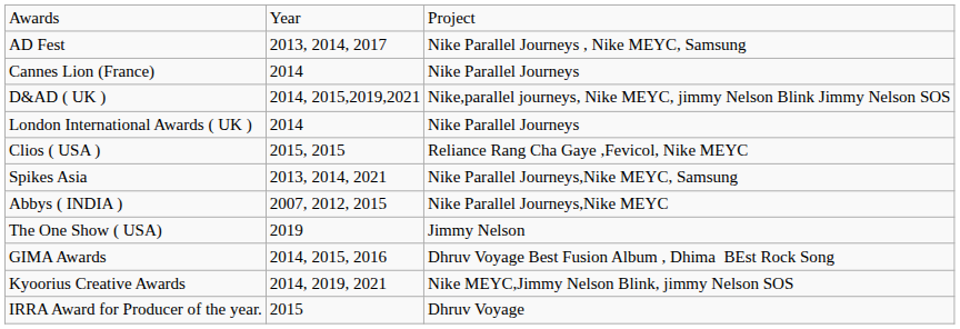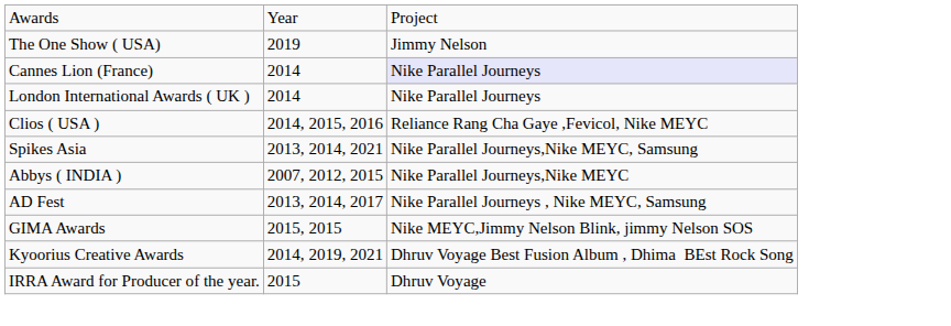 <table class="wikitable">
 <tr>
 <td>Awards</td>
 <td>Year</td>
 <td>Project</td>
 </tr>
 <tr>
-<td>AD Fest</td>
-<td>2013, 2014, 2017</td>
-<td>Nike Parallel Journeys , Nike MEYC, Samsung</td>
+<td>The One Show ( USA)</td>
+<td>2019</td>
+<td>Jimmy Nelson</td>
 </tr>
 <tr>
 <td>Cannes Lion (France)</td>
 <td>2014</td>
-<td>Nike Parallel Journeys</td>
-</tr>
-<tr>
-<td>D&AD ( UK )</td>
-<td>2014, 2015,2019,2021</td>
-<td>Nike,parallel journeys, Nike MEYC, jimmy Nelson Blink Jimmy Nelson SOS</td>
+<td style="background: lavender;">Nike Parallel Journeys</td>
 </tr>
 <tr>
 <td>London International Awards ( UK )</td>
 <td>2014</td>
 <td>Nike Parallel Journeys</td>
 </tr>
 <tr>
 <td>Clios ( USA )</td>
-<td>2015, 2015</td>
+<td>2014, 2015, 2016</td>
 <td>Reliance Rang Cha Gaye ,Fevicol, Nike MEYC</td>
 </tr>
 <tr>
 <td>Spikes Asia</td>
 <td>2013, 2014, 2021</td>
 <td>Nike Parallel Journeys,Nike MEYC, Samsung</td>
 </tr>
 <tr>
 <td>Abbys ( INDIA )</td>
 <td>2007, 2012, 2015</td>
 <td>Nike Parallel Journeys,Nike MEYC</td>
 </tr>
 <tr>
-<td>The One Show ( USA)</td>
-<td>2019</td>
-<td>Jimmy Nelson</td>
+<td>AD Fest</td>
+<td>2013, 2014, 2017</td>
+<td>Nike Parallel Journeys , Nike MEYC, Samsung</td>
 </tr>
 <tr>
 <td>GIMA Awards</td>
-<td>2014, 2015, 2016</td>
-<td>Dhruv Voyage Best Fusion Album , Dhima  BEst Rock Song</td>
+<td>2015, 2015</td>
+<td>Nike MEYC,Jimmy Nelson Blink, jimmy Nelson SOS</td>
 </tr>
 <tr>
 <td>Kyoorius Creative Awards</td>
 <td>2014, 2019, 2021</td>
-<td>Nike MEYC,Jimmy Nelson Blink, jimmy Nelson SOS</td>
+<td>Dhruv Voyage Best Fusion Album , Dhima  BEst Rock Song</td>
 </tr>
 <tr>
 <td>IRRA Award for Producer of the year.</td>
 <td>2015</td>
 <td>Dhruv Voyage</td>
 </tr>
 </table>
